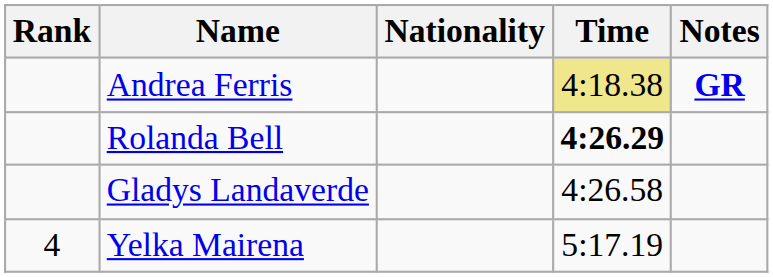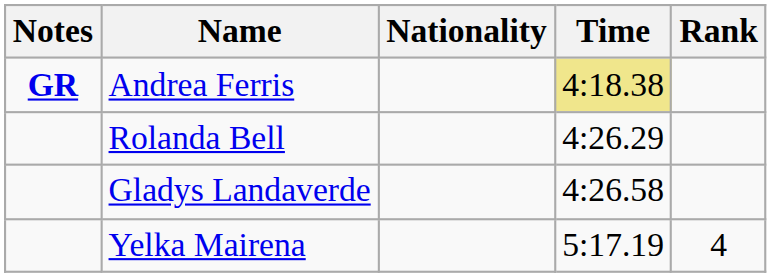 <table class="wikitable sortable" style="text-align:center">
 <tr>
-<th>Rank</th>
+<th>Notes</th>
 <th>Name</th>
 <th>Nationality</th>
 <th>Time</th>
-<th>Notes</th>
+<th>Rank</th>
 </tr>
 <tr>
-<td></td>
+<td><strong><a href='#'>GR</a></strong></td>
 <td align=left><a href='#'>Andrea Ferris</a></td>
 <td align=left></td>
 <td style="background: khaki;">4:18.38</td>
-<td><strong><a href='#'>GR</a></strong></td>
+<td></td>
 </tr>
 <tr>
 <td></td>
 <td align=left><a href='#'>Rolanda Bell</a></td>
 <td align=left></td>
-<td><strong>4:26.29</strong></td>
+<td>4:26.29</td>
 <td></td>
 </tr>
 <tr>
 <td></td>
 <td align=left><a href='#'>Gladys Landaverde</a></td>
 <td align=left></td>
 <td>4:26.58</td>
 <td></td>
 </tr>
 <tr>
-<td>4</td>
+<td></td>
 <td align=left><a href='#'>Yelka Mairena</a></td>
 <td align=left></td>
 <td>5:17.19</td>
-<td></td>
+<td>4</td>
 </tr>
 </table>
